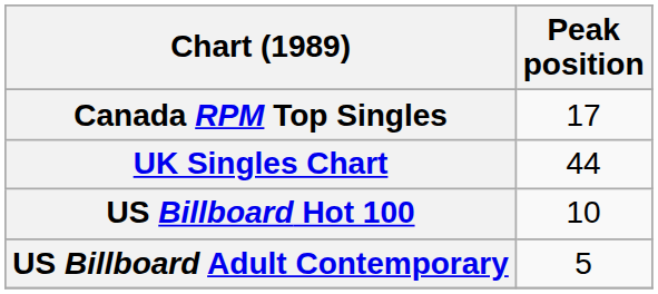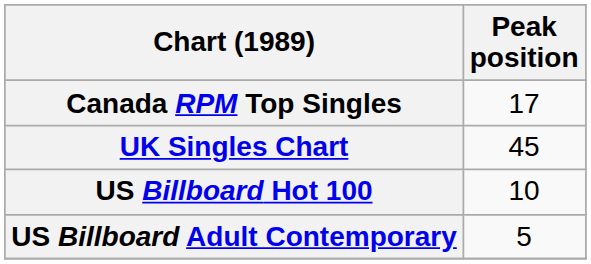 <table class="wikitable sortable plainrowheaders">
 <tr>
 <th>Chart (1989)</th>
 <th>Peak<br>position</th>
 </tr>
 <tr>
 <th scope="row">Canada <em><a href='#'>RPM</a></em> Top Singles</th>
 <td style="text-align:center;">17</td>
 </tr>
 <tr>
 <th scope="row"><a href='#'>UK Singles Chart</a></th>
-<td align="center">44</td>
+<td align="center">45</td>
 </tr>
 <tr>
 <th scope="row">US <a href='#'><em>Billboard</em> Hot 100</a></th>
 <td align="center">10</td>
 </tr>
 <tr>
 <th scope="row">US <em>Billboard</em> <a href='#'>Adult Contemporary</a></th>
 <td align="center">5</td>
 </tr>
 <tr>
 </tr>
 </table>
